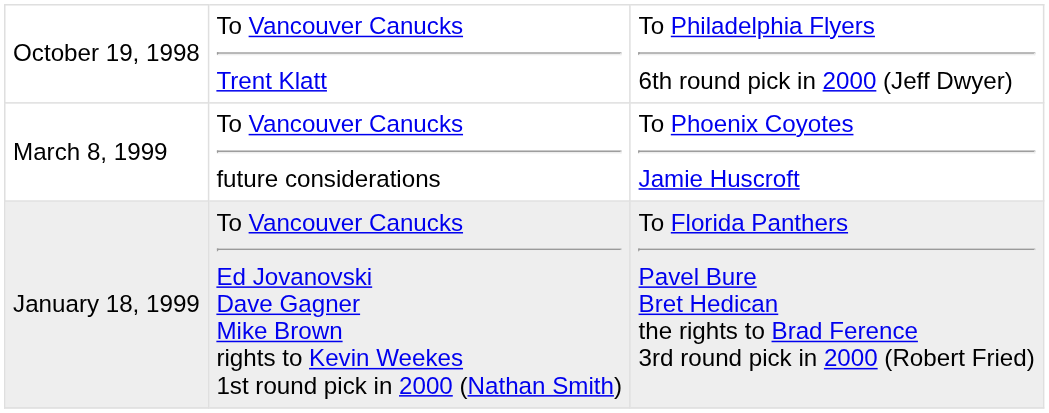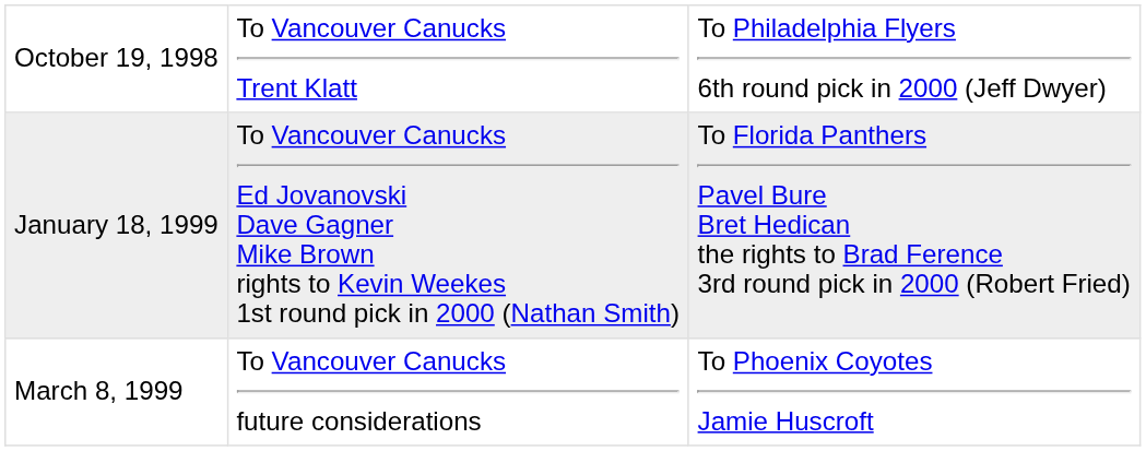 <table border=1 style="border-collapse:collapse" bordercolor="#DFDFDF"  cellpadding="5">
 <tr>
 <td>October 19, 1998</td>
 <td valign="top">To <a href='#'>Vancouver Canucks</a> <hr> <a href='#'>Trent Klatt</a></td>
 <td valign="top">To <a href='#'>Philadelphia Flyers</a> <hr> 6th round pick in <a href='#'>2000</a> (Jeff Dwyer)</td>
 </tr>
+<tr |- bgcolor="#eeeeee">
+<td>January 18, 1999</td>
+<td valign="top">To <a href='#'>Vancouver Canucks</a> <hr> <a href='#'>Ed Jovanovski</a><br><a href='#'>Dave Gagner</a><br><a href='#'>Mike Brown</a><br>rights to <a href='#'>Kevin Weekes</a><br>1st round pick in <a href='#'>2000</a> (<a href='#'>Nathan Smith</a>)</td>
+<td valign="top">To <a href='#'>Florida Panthers</a> <hr> <a href='#'>Pavel Bure</a><br><a href='#'>Bret Hedican</a><br>the rights to <a href='#'>Brad Ference</a><br>3rd round pick in <a href='#'>2000</a> (Robert Fried)</td>
+</tr>
 <tr>
 <td>March 8, 1999</td>
 <td valign="top">To <a href='#'>Vancouver Canucks</a> <hr> future considerations</td>
 <td valign="top">To <a href='#'>Phoenix Coyotes</a> <hr> <a href='#'>Jamie Huscroft</a></td>
 </tr>
-<tr |- bgcolor="#eeeeee">
-<td>January 18, 1999</td>
-<td valign="top">To <a href='#'>Vancouver Canucks</a> <hr> <a href='#'>Ed Jovanovski</a><br><a href='#'>Dave Gagner</a><br><a href='#'>Mike Brown</a><br>rights to <a href='#'>Kevin Weekes</a><br>1st round pick in <a href='#'>2000</a> (<a href='#'>Nathan Smith</a>)</td>
-<td valign="top">To <a href='#'>Florida Panthers</a> <hr> <a href='#'>Pavel Bure</a><br><a href='#'>Bret Hedican</a><br>the rights to <a href='#'>Brad Ference</a><br>3rd round pick in <a href='#'>2000</a> (Robert Fried)</td>
-</tr>
 </table>
